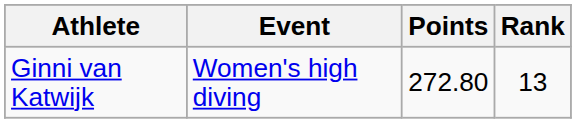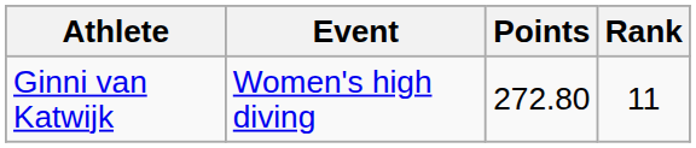 <table class="wikitable" style="text-align:center; font-size:90%; width:50%;">
 <tr>
 <th>Athlete</th>
 <th>Event</th>
 <th>Points</th>
 <th>Rank</th>
 </tr>
 <tr>
 <td align=left><a href='#'>Ginni van Katwijk</a></td>
 <td align=left><a href='#'>Women's high diving</a></td>
 <td>272.80</td>
-<td>13</td>
+<td>11</td>
 </tr>
 </table>
